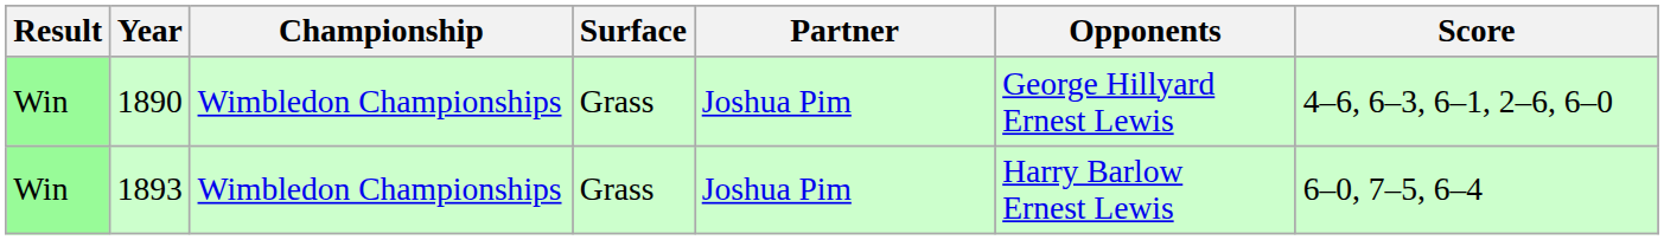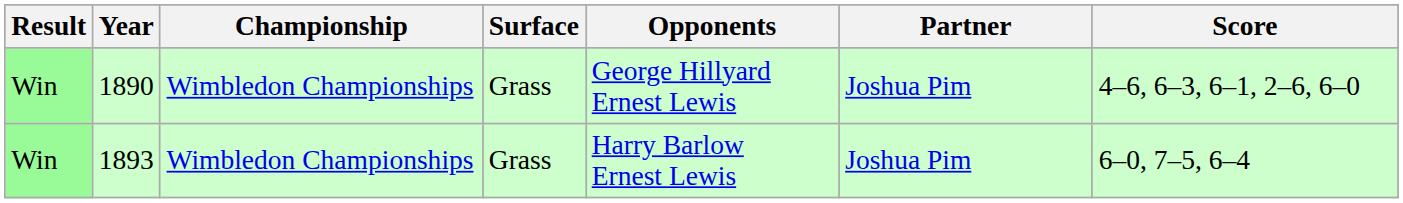 <table class="sortable wikitable">
 <tr>
 <th style="width:40px">Result</th>
 <th style="width:30px">Year</th>
 <th style="width:180px">Championship</th>
 <th style="width:50px">Surface</th>
+<th style="width:140px">Opponents</th>
 <th style="width:140px">Partner</th>
-<th style="width:140px">Opponents</th>
 <th style="width:170px" class="unsortable">Score</th>
 </tr>
 <tr style="background:#cfc;">
 <td style="background:#98fb98;">Win</td>
 <td>1890</td>
 <td><a href='#'>Wimbledon Championships</a></td>
 <td>Grass</td>
+<td> <a href='#'>George Hillyard</a> <br>  <a href='#'>Ernest Lewis</a></td>
 <td> <a href='#'>Joshua Pim</a></td>
-<td> <a href='#'>George Hillyard</a> <br>  <a href='#'>Ernest Lewis</a></td>
 <td>4–6, 6–3, 6–1, 2–6, 6–0</td>
 </tr>
 <tr style="background:#cfc;">
 <td style="background:#98fb98;">Win</td>
 <td>1893</td>
 <td><a href='#'>Wimbledon Championships</a></td>
 <td>Grass</td>
+<td> <a href='#'>Harry Barlow</a> <br>  <a href='#'>Ernest Lewis</a></td>
 <td> <a href='#'>Joshua Pim</a></td>
-<td> <a href='#'>Harry Barlow</a> <br>  <a href='#'>Ernest Lewis</a></td>
 <td>6–0, 7–5, 6–4</td>
 </tr>
 </table>
